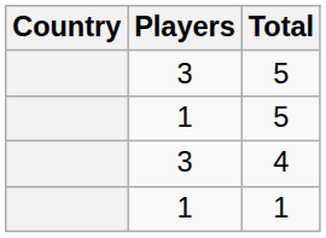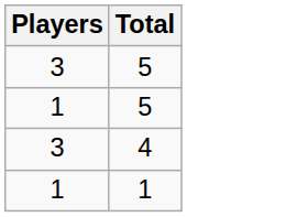 <table class="sortable plainrowheaders wikitable">
 <tr>
-<th scope="col">Country</th>
 <th scope="col">Players</th>
 <th scope="col">Total</th>
 </tr>
 <tr>
-<th scope="row"></th>
 <td style="text-align:center">3</td>
 <td style="text-align:center">5</td>
 </tr>
 <tr>
-<th scope="row"></th>
 <td style="text-align:center">1</td>
 <td style="text-align:center">5</td>
 </tr>
 <tr>
-<th scope="row"></th>
 <td style="text-align:center">3</td>
 <td style="text-align:center">4</td>
 </tr>
 <tr>
-<th scope="row"></th>
 <td style="text-align:center">1</td>
 <td style="text-align:center">1</td>
 </tr>
 </table>
